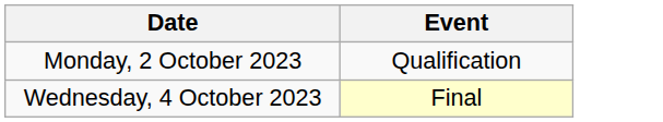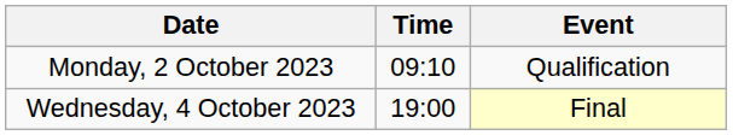 <table class = "wikitable" style="text-align:center;">
 <tr>
 <th width=220>Date</th>
+<th width=50>Time</th>
 <th width=150>Event</th>
 </tr>
 <tr>
 <td>Monday, 2 October 2023</td>
+<td>09:10</td>
 <td>Qualification</td>
 </tr>
 <tr>
 <td>Wednesday, 4 October 2023</td>
+<td>19:00</td>
 <td bgcolor=ffffcc>Final</td>
 </tr>
 </table>
